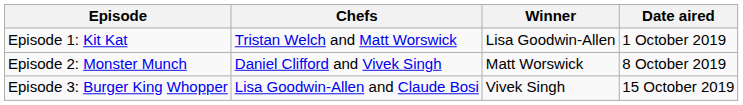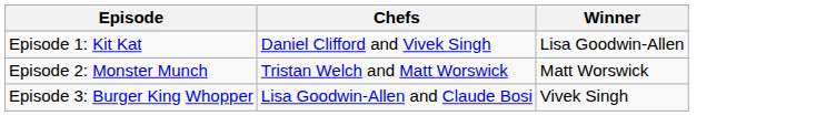 <table class="wikitable">
 <tr>
 <th>Episode</th>
 <th>Chefs</th>
 <th>Winner</th>
-<th>Date aired</th>
 </tr>
 <tr>
 <td>Episode 1: <a href='#'>Kit Kat</a></td>
-<td><a href='#'>Tristan Welch</a> and <a href='#'>Matt Worswick</a></td>
+<td><a href='#'>Daniel Clifford</a> and <a href='#'>Vivek Singh</a></td>
 <td>Lisa Goodwin-Allen</td>
-<td>1 October 2019</td>
 </tr>
 <tr>
 <td>Episode 2: <a href='#'>Monster Munch</a></td>
-<td><a href='#'>Daniel Clifford</a> and <a href='#'>Vivek Singh</a></td>
+<td><a href='#'>Tristan Welch</a> and <a href='#'>Matt Worswick</a></td>
 <td>Matt Worswick</td>
-<td>8 October 2019</td>
 </tr>
 <tr>
 <td>Episode 3: <a href='#'>Burger King</a> <a href='#'>Whopper</a></td>
 <td><a href='#'>Lisa Goodwin-Allen</a> and <a href='#'>Claude Bosi</a></td>
 <td>Vivek Singh</td>
-<td>15 October 2019</td>
 </tr>
 </table>
